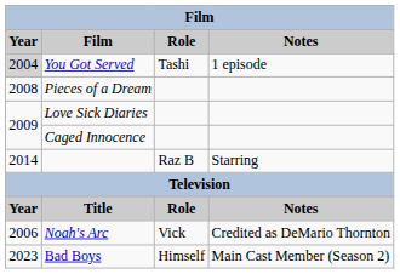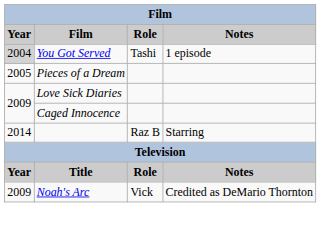 <table class="wikitable" style="font-size:90%">
 <tr style="text-align:center;">
 <th colspan=4 style="background:#B0C4DE;">Film</th>
 </tr>
 <tr style="text-align:center;">
 <th style="background:#ccc;">Year</th>
 <th style="background:#ccc;">Film</th>
 <th style="background:#ccc;">Role</th>
 <th style="background:#ccc;">Notes</th>
 </tr>
 <tr>
 <td style="background: lightgrey;">2004</td>
 <td><em><a href='#'>You Got Served</a></em></td>
 <td>Tashi</td>
 <td>1 episode</td>
 </tr>
 <tr>
-<td>2008</td>
+<td>2005</td>
 <td><em>Pieces of a Dream</em></td>
 <td></td>
 <td></td>
 </tr>
 <tr>
 <td rowspan=2>2009</td>
 <td><em>Love Sick Diaries</em></td>
 <td></td>
 <td></td>
 </tr>
 <tr>
 <td><em>Caged Innocence</em></td>
 <td></td>
 <td></td>
 </tr>
 <tr>
 <td>2014</td>
 <td><em></em></td>
 <td>Raz B</td>
 <td>Starring </td>
 </tr>
 <tr style="text-align:center;">
 <th colspan=4 style="background:#B0C4DE;">Television</th>
 </tr>
 <tr style="text-align:center;">
 <th style="background:#ccc;">Year</th>
 <th style="background:#ccc;">Title</th>
 <th style="background:#ccc;">Role</th>
 <th style="background:#ccc;">Notes</th>
 </tr>
 <tr>
-<td>2006</td>
+<td>2009</td>
 <td><em><a href='#'>Noah's Arc</a></em></td>
 <td>Vick</td>
 <td>Credited as DeMario Thornton</td>
 </tr>
-<tr>
-<td>2023</td>
-<td><a href='#'>Bad Boys</a></td>
-<td>Himself</td>
-<td>Main Cast Member (Season 2)</td>
-</tr>
 </table>
